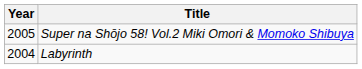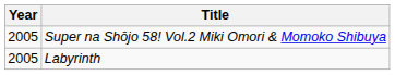 <table class="wikitable">
 <tr>
 <th>Year</th>
 <th>Title</th>
 </tr>
 <tr>
 <td>2005</td>
 <td><em>Super na Shōjo 58! Vol.2 Miki Omori & <a href='#'>Momoko Shibuya</a></em></td>
 </tr>
 <tr>
-<td>2004</td>
+<td>2005</td>
 <td><em>Labyrinth</em></td>
 </tr>
 </table>
